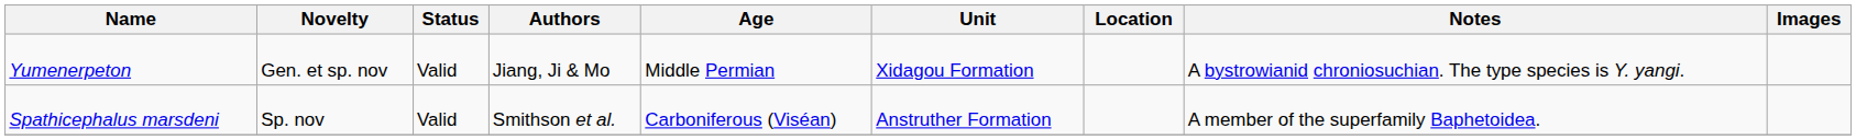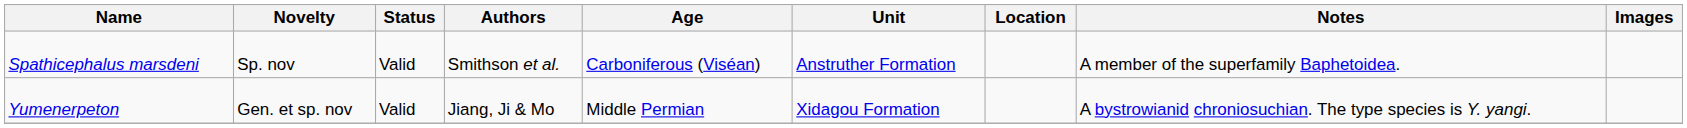 <table class="wikitable sortable" align="center" width="100%">
 <tr>
 <th>Name</th>
 <th>Novelty</th>
 <th>Status</th>
 <th>Authors</th>
 <th>Age</th>
 <th>Unit</th>
 <th>Location</th>
 <th>Notes</th>
 <th>Images</th>
 </tr>
 <tr>
+<td><br><em><a href='#'>Spathicephalus marsdeni</a></em></td>
+<td><br>Sp. nov</td>
+<td><br>Valid</td>
+<td><br>Smithson <em>et al.</em></td>
+<td><br><a href='#'>Carboniferous</a> (<a href='#'>Viséan</a>)</td>
+<td><br><a href='#'>Anstruther Formation</a></td>
+<td><br></td>
+<td><br>A member of the superfamily <a href='#'>Baphetoidea</a>.</td>
+<td></td>
+</tr>
+<tr>
 <td><br><em><a href='#'>Yumenerpeton</a></em></td>
 <td><br>Gen. et sp. nov</td>
 <td><br>Valid</td>
 <td><br>Jiang, Ji & Mo</td>
 <td><br>Middle <a href='#'>Permian</a></td>
 <td><br><a href='#'>Xidagou Formation</a></td>
 <td><br></td>
 <td><br>A <a href='#'>bystrowianid</a> <a href='#'>chroniosuchian</a>. The type species is <em>Y. yangi</em>.</td>
 <td></td>
 </tr>
 <tr>
-<td><br><em><a href='#'>Spathicephalus marsdeni</a></em></td>
-<td><br>Sp. nov</td>
-<td><br>Valid</td>
-<td><br>Smithson <em>et al.</em></td>
-<td><br><a href='#'>Carboniferous</a> (<a href='#'>Viséan</a>)</td>
-<td><br><a href='#'>Anstruther Formation</a></td>
-<td><br></td>
-<td><br>A member of the superfamily <a href='#'>Baphetoidea</a>.</td>
-<td></td>
-</tr>
-<tr>
 </tr>
 </table>
